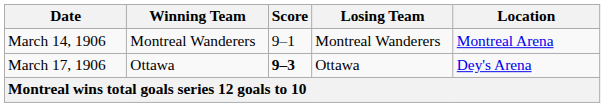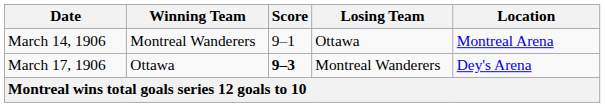 <table class="wikitable">
 <tr>
 <th width="120">Date</th>
 <th width="140">Winning Team</th>
 <th width="5">Score</th>
 <th width="140">Losing Team</th>
 <th width="145">Location</th>
 </tr>
 <tr>
 <td>March 14, 1906</td>
 <td>Montreal Wanderers</td>
 <td>9–1</td>
-<td>Montreal Wanderers</td>
+<td>Ottawa</td>
 <td><a href='#'>Montreal Arena</a></td>
 </tr>
 <tr>
 <td>March 17, 1906</td>
 <td>Ottawa</td>
 <td><strong>9–3</strong></td>
-<td>Ottawa</td>
+<td>Montreal Wanderers</td>
 <td><a href='#'>Dey's Arena</a></td>
 </tr>
 <tr>
 <th colspan="5" style="text-align:left;">Montreal wins total goals series 12 goals to 10</th>
 </tr>
 </table>
